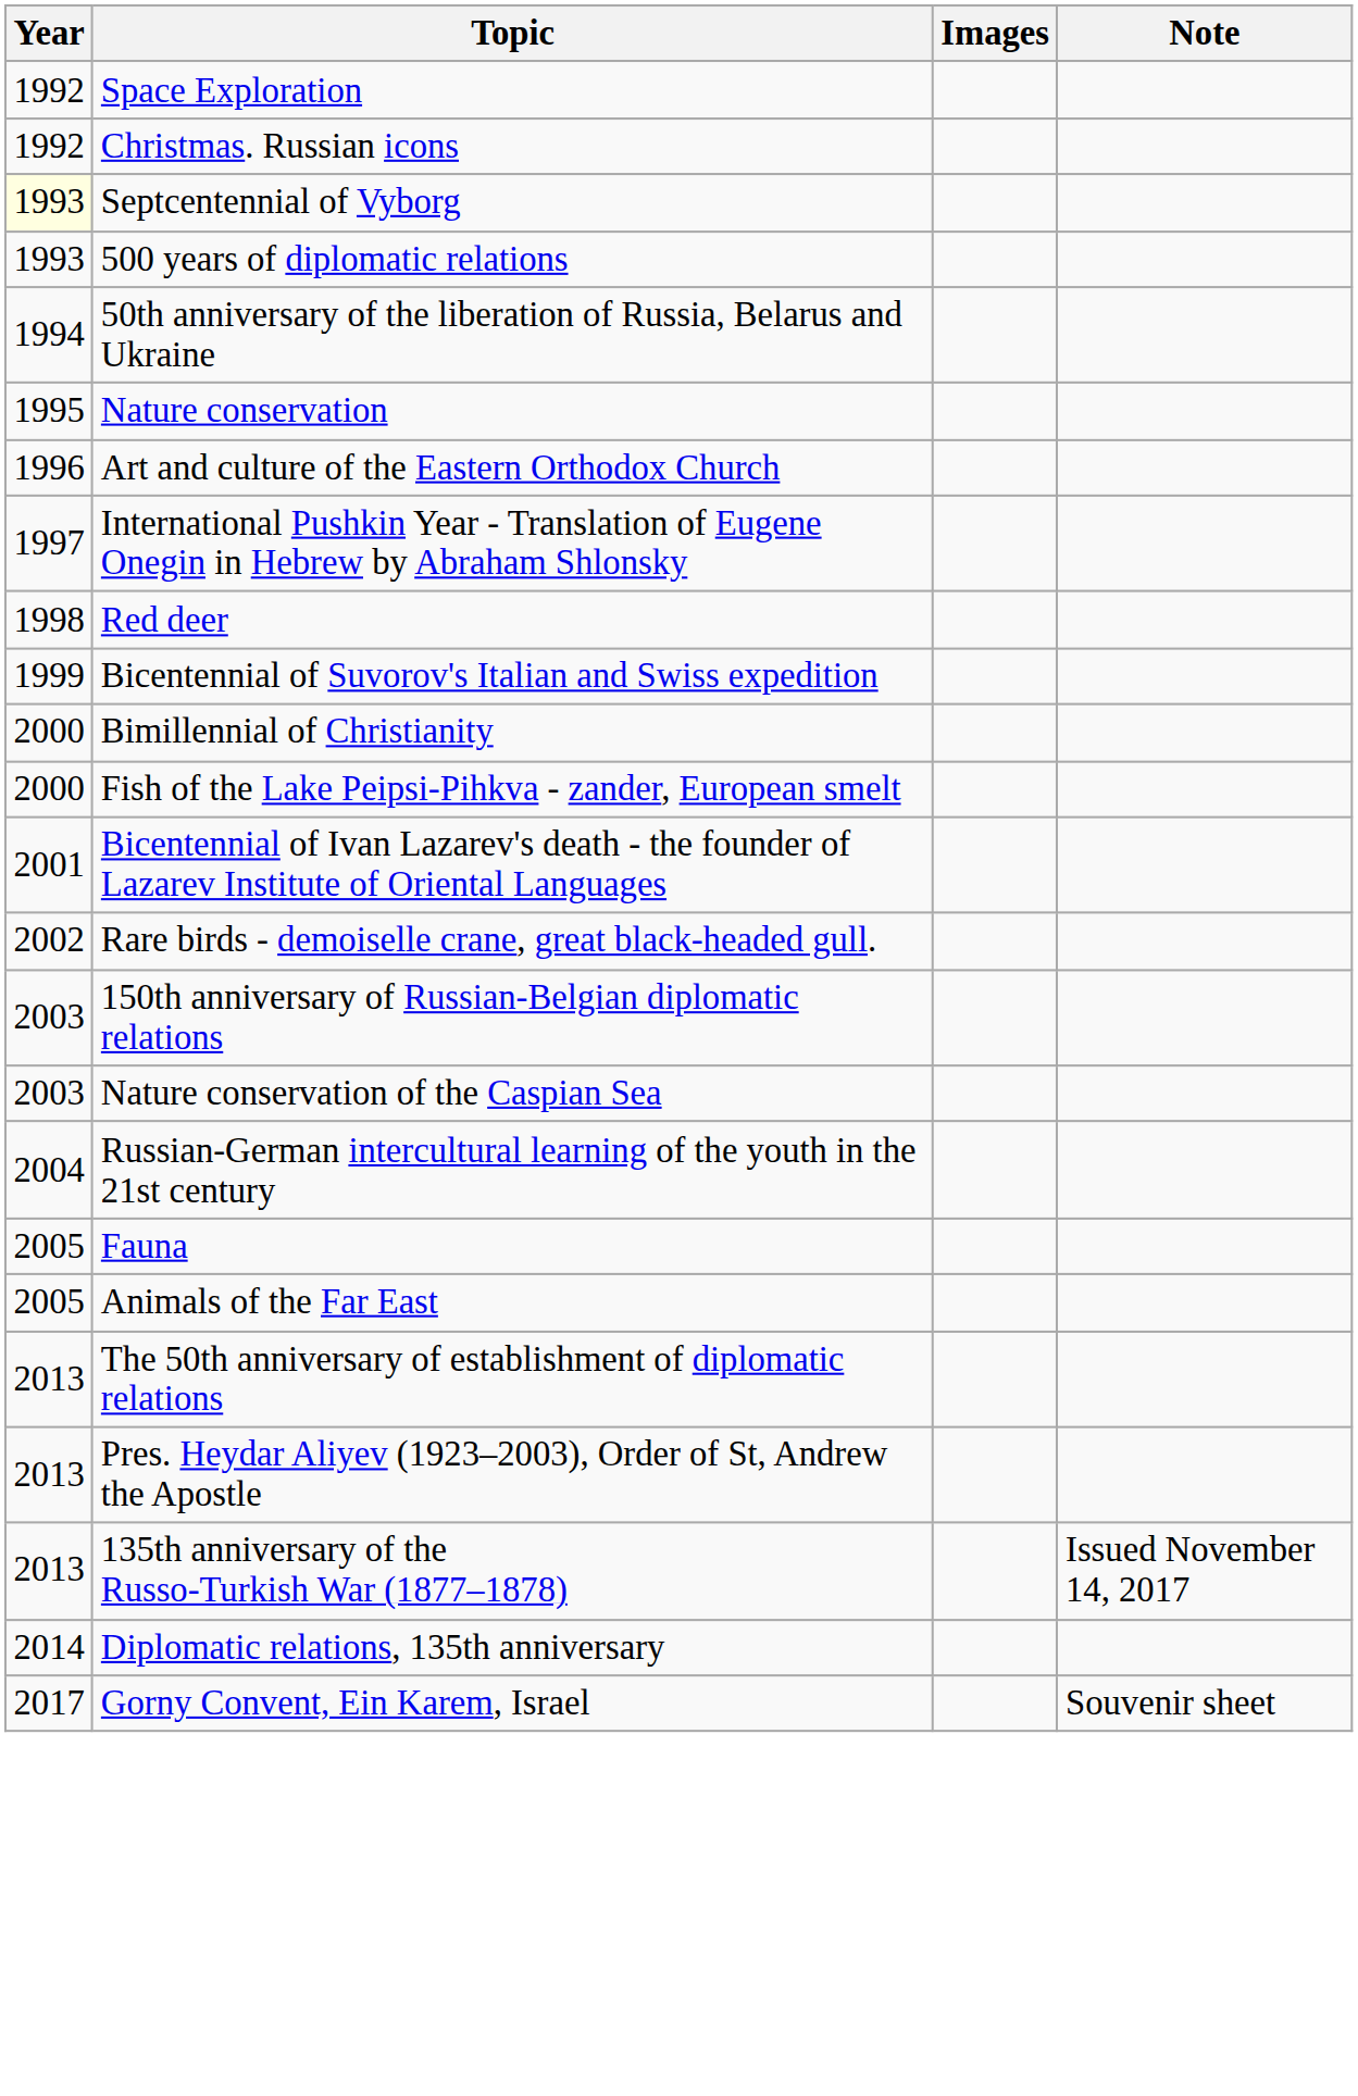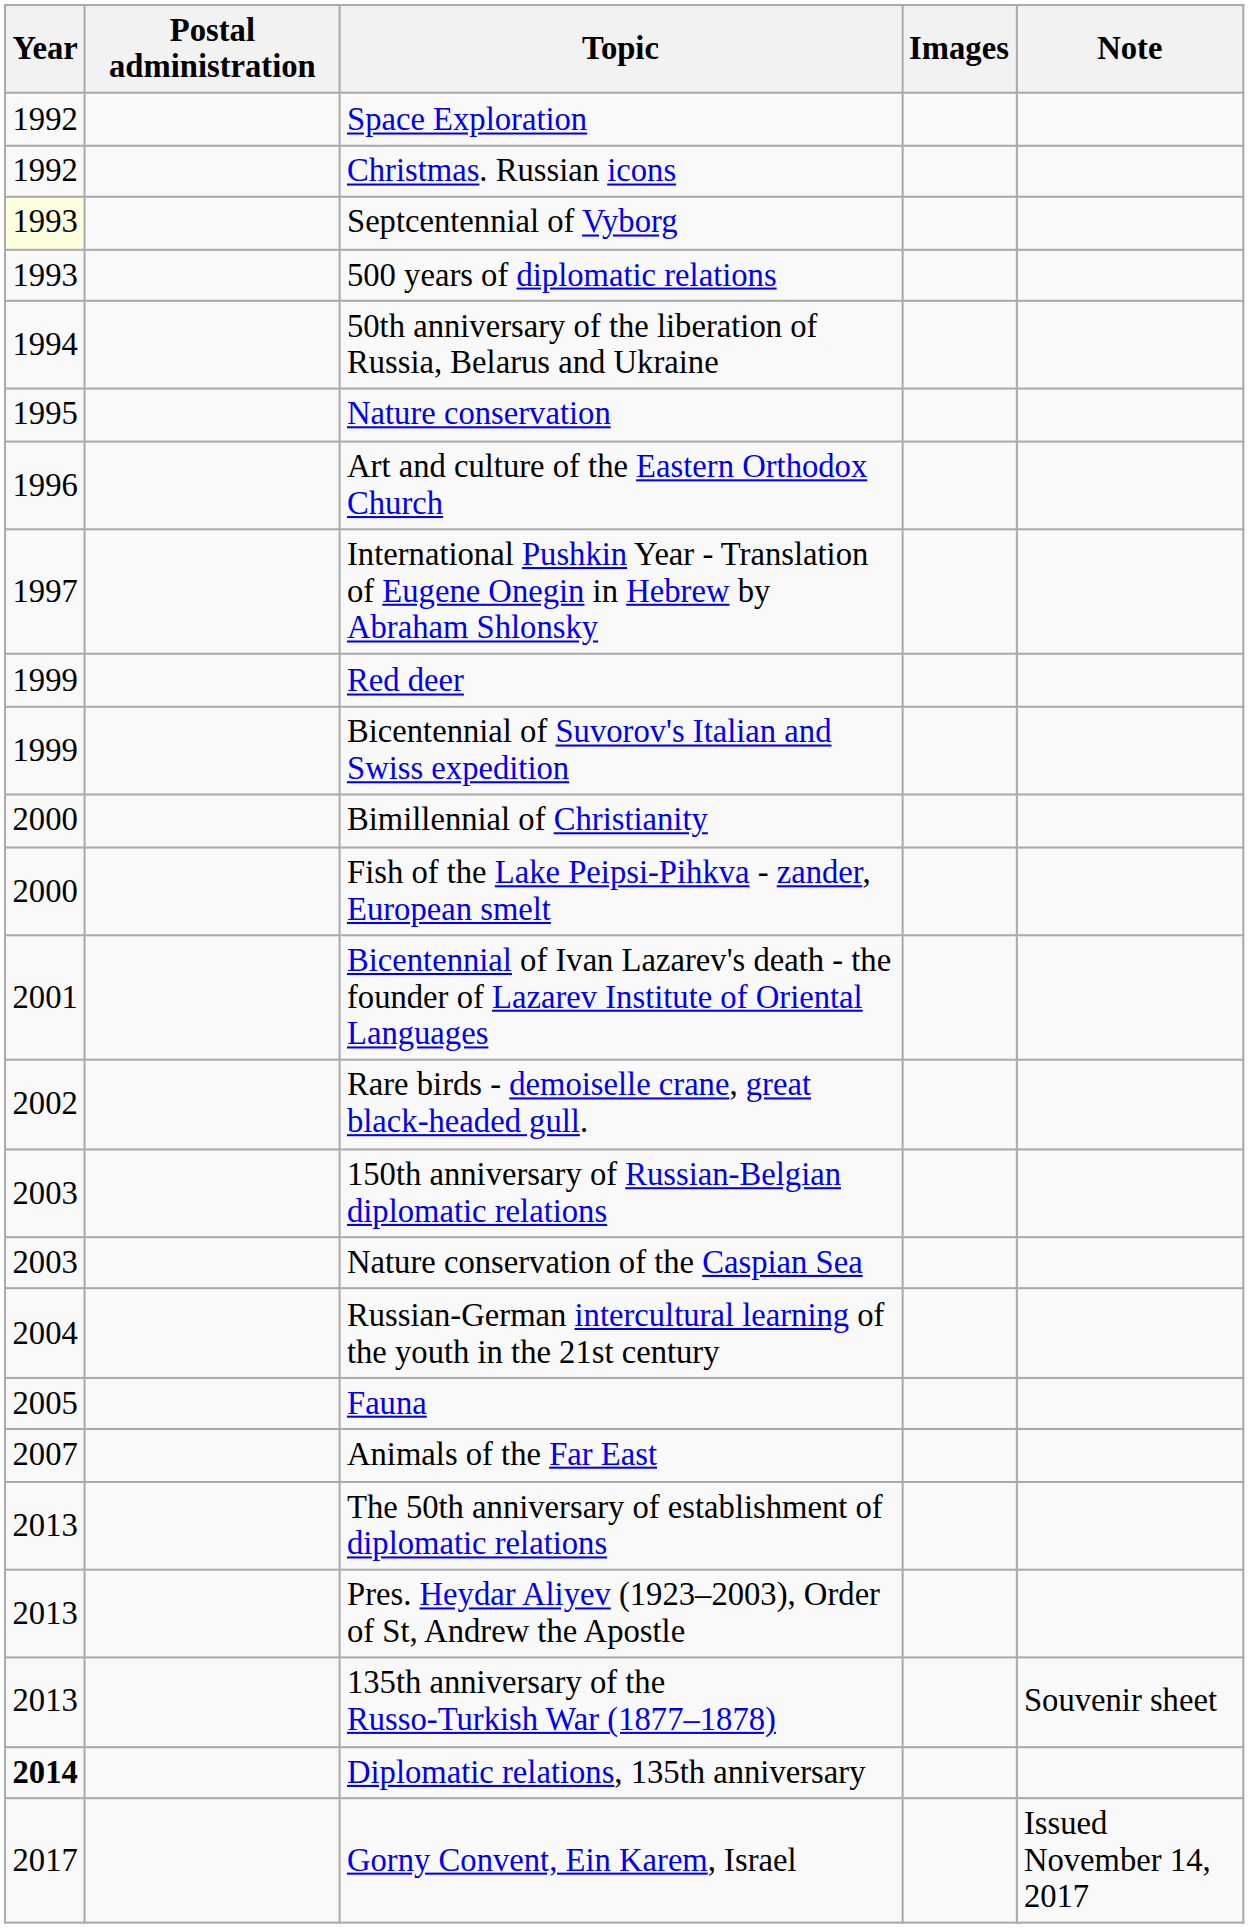 <table class="wikitable">
 <tr>
 <th>Year</th>
+<th>Postal administration</th>
 <th>Topic</th>
 <th>Images</th>
 <th>Note</th>
 </tr>
 <tr>
 <td>1992</td>
+<td></td>
 <td><a href='#'>Space Exploration</a></td>
 <td></td>
 <td></td>
 </tr>
 <tr>
 <td>1992</td>
+<td></td>
 <td><a href='#'>Christmas</a>. Russian <a href='#'>icons</a></td>
 <td></td>
 <td></td>
 </tr>
 <tr>
 <td style="background: lightyellow;">1993</td>
+<td></td>
 <td>Septcentennial of <a href='#'>Vyborg</a></td>
 <td></td>
 <td></td>
 </tr>
 <tr>
 <td>1993</td>
+<td></td>
 <td>500 years of <a href='#'>diplomatic relations</a></td>
 <td></td>
 <td></td>
 </tr>
 <tr>
 <td>1994</td>
+<td><br></td>
 <td>50th anniversary of the liberation of Russia, Belarus and Ukraine</td>
 <td></td>
 <td></td>
 </tr>
 <tr>
 <td>1995</td>
+<td></td>
 <td><a href='#'>Nature conservation</a></td>
 <td></td>
 <td></td>
 </tr>
 <tr>
 <td>1996</td>
+<td></td>
 <td>Art and culture of the <a href='#'>Eastern Orthodox Church</a></td>
 <td></td>
 <td></td>
 </tr>
 <tr>
 <td>1997</td>
+<td></td>
 <td>International <a href='#'>Pushkin</a> Year - Translation of <a href='#'>Eugene Onegin</a> in <a href='#'>Hebrew</a> by <a href='#'>Abraham Shlonsky</a></td>
 <td></td>
 <td></td>
 </tr>
 <tr>
-<td>1998</td>
+<td>1999</td>
+<td></td>
 <td><a href='#'>Red deer</a></td>
 <td></td>
 <td></td>
 </tr>
 <tr>
 <td>1999</td>
+<td></td>
 <td>Bicentennial of <a href='#'>Suvorov's Italian and Swiss expedition</a></td>
 <td></td>
 <td></td>
 </tr>
 <tr>
 <td>2000</td>
+<td><br></td>
 <td>Bimillennial of <a href='#'>Christianity</a></td>
 <td></td>
 <td></td>
 </tr>
 <tr>
 <td>2000</td>
+<td></td>
 <td>Fish of the <a href='#'>Lake Peipsi-Pihkva</a> - <a href='#'>zander</a>, <a href='#'>European smelt</a></td>
 <td></td>
 <td></td>
 </tr>
 <tr>
 <td>2001</td>
+<td></td>
 <td><a href='#'>Bicentennial</a> of Ivan Lazarev's death - the founder of <a href='#'>Lazarev Institute of Oriental Languages</a></td>
 <td></td>
 <td></td>
 </tr>
 <tr>
 <td>2002</td>
+<td></td>
 <td>Rare birds - <a href='#'>demoiselle crane</a>, <a href='#'>great black-headed gull</a>.</td>
 <td></td>
 <td></td>
 </tr>
 <tr>
 <td>2003</td>
+<td></td>
 <td>150th anniversary of <a href='#'>Russian-Belgian diplomatic relations</a></td>
 <td></td>
 <td></td>
 </tr>
 <tr>
 <td>2003</td>
+<td></td>
 <td>Nature conservation of the <a href='#'>Caspian Sea</a></td>
 <td></td>
 <td></td>
 </tr>
 <tr>
 <td>2004</td>
+<td></td>
 <td>Russian-German <a href='#'>intercultural learning</a> of the youth in the 21st century</td>
 <td></td>
 <td></td>
 </tr>
 <tr>
 <td>2005</td>
+<td></td>
 <td><a href='#'>Fauna</a></td>
 <td></td>
 <td></td>
 </tr>
 <tr>
-<td>2005</td>
+<td>2007</td>
+<td></td>
 <td>Animals of the <a href='#'>Far East</a></td>
 <td></td>
 <td></td>
 </tr>
 <tr>
 <td>2013</td>
+<td></td>
 <td>The 50th anniversary of establishment of <a href='#'>diplomatic relations</a></td>
 <td></td>
 <td></td>
 </tr>
 <tr>
 <td>2013</td>
+<td></td>
 <td>Pres. <a href='#'>Heydar Aliyev</a> (1923–2003), Order of St, Andrew the Apostle</td>
 <td></td>
 <td></td>
 </tr>
 <tr>
 <td>2013</td>
+<td></td>
 <td>135th anniversary of the<br><a href='#'>Russo-Turkish War (1877–1878)</a></td>
 <td></td>
-<td>Issued November 14, 2017</td>
+<td>Souvenir sheet</td>
 </tr>
 <tr>
-<td>2014</td>
+<td><strong>2014</strong></td>
+<td></td>
 <td><a href='#'>Diplomatic relations</a>, 135th anniversary</td>
 <td></td>
 <td></td>
 </tr>
 <tr>
 <td>2017</td>
+<td></td>
 <td><a href='#'>Gorny Convent, Ein Karem</a>, Israel</td>
 <td></td>
-<td>Souvenir sheet</td>
+<td>Issued November 14, 2017</td>
 </tr>
 </table>
